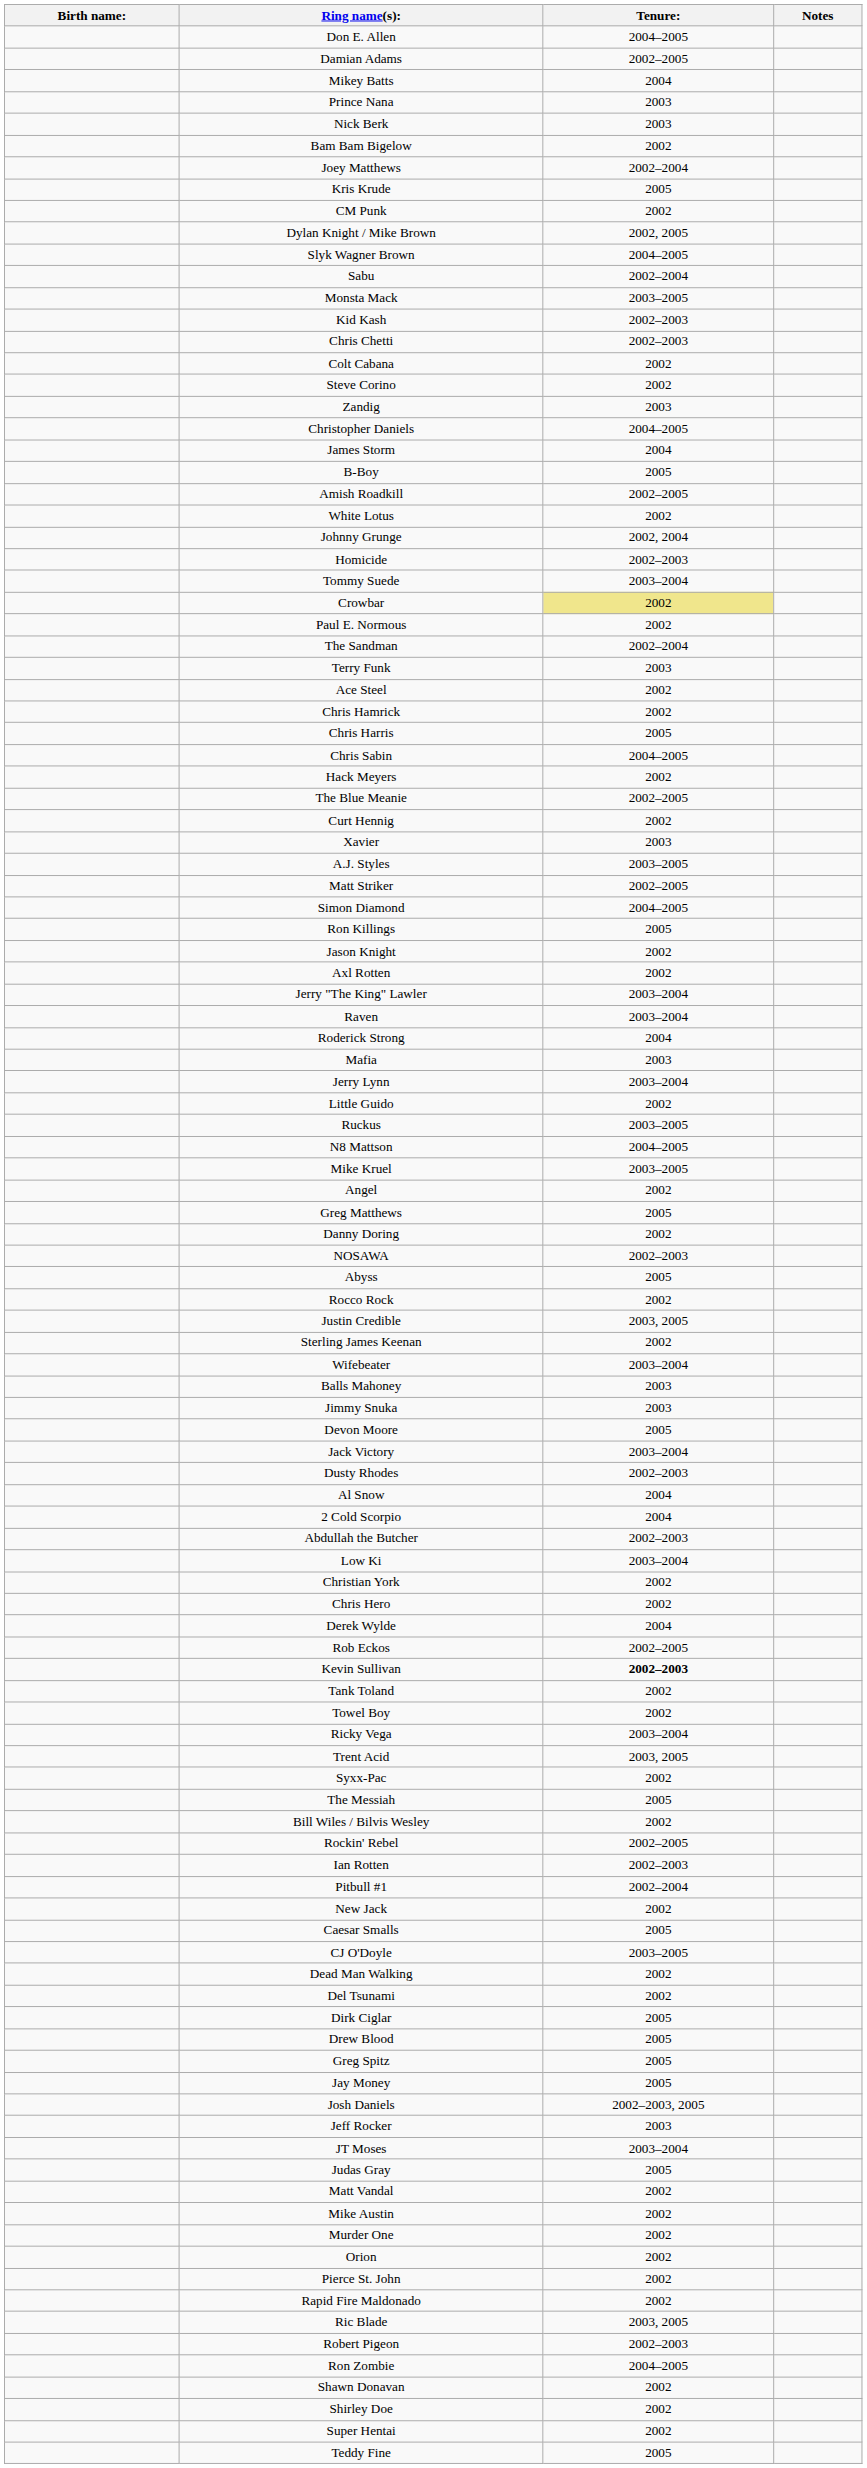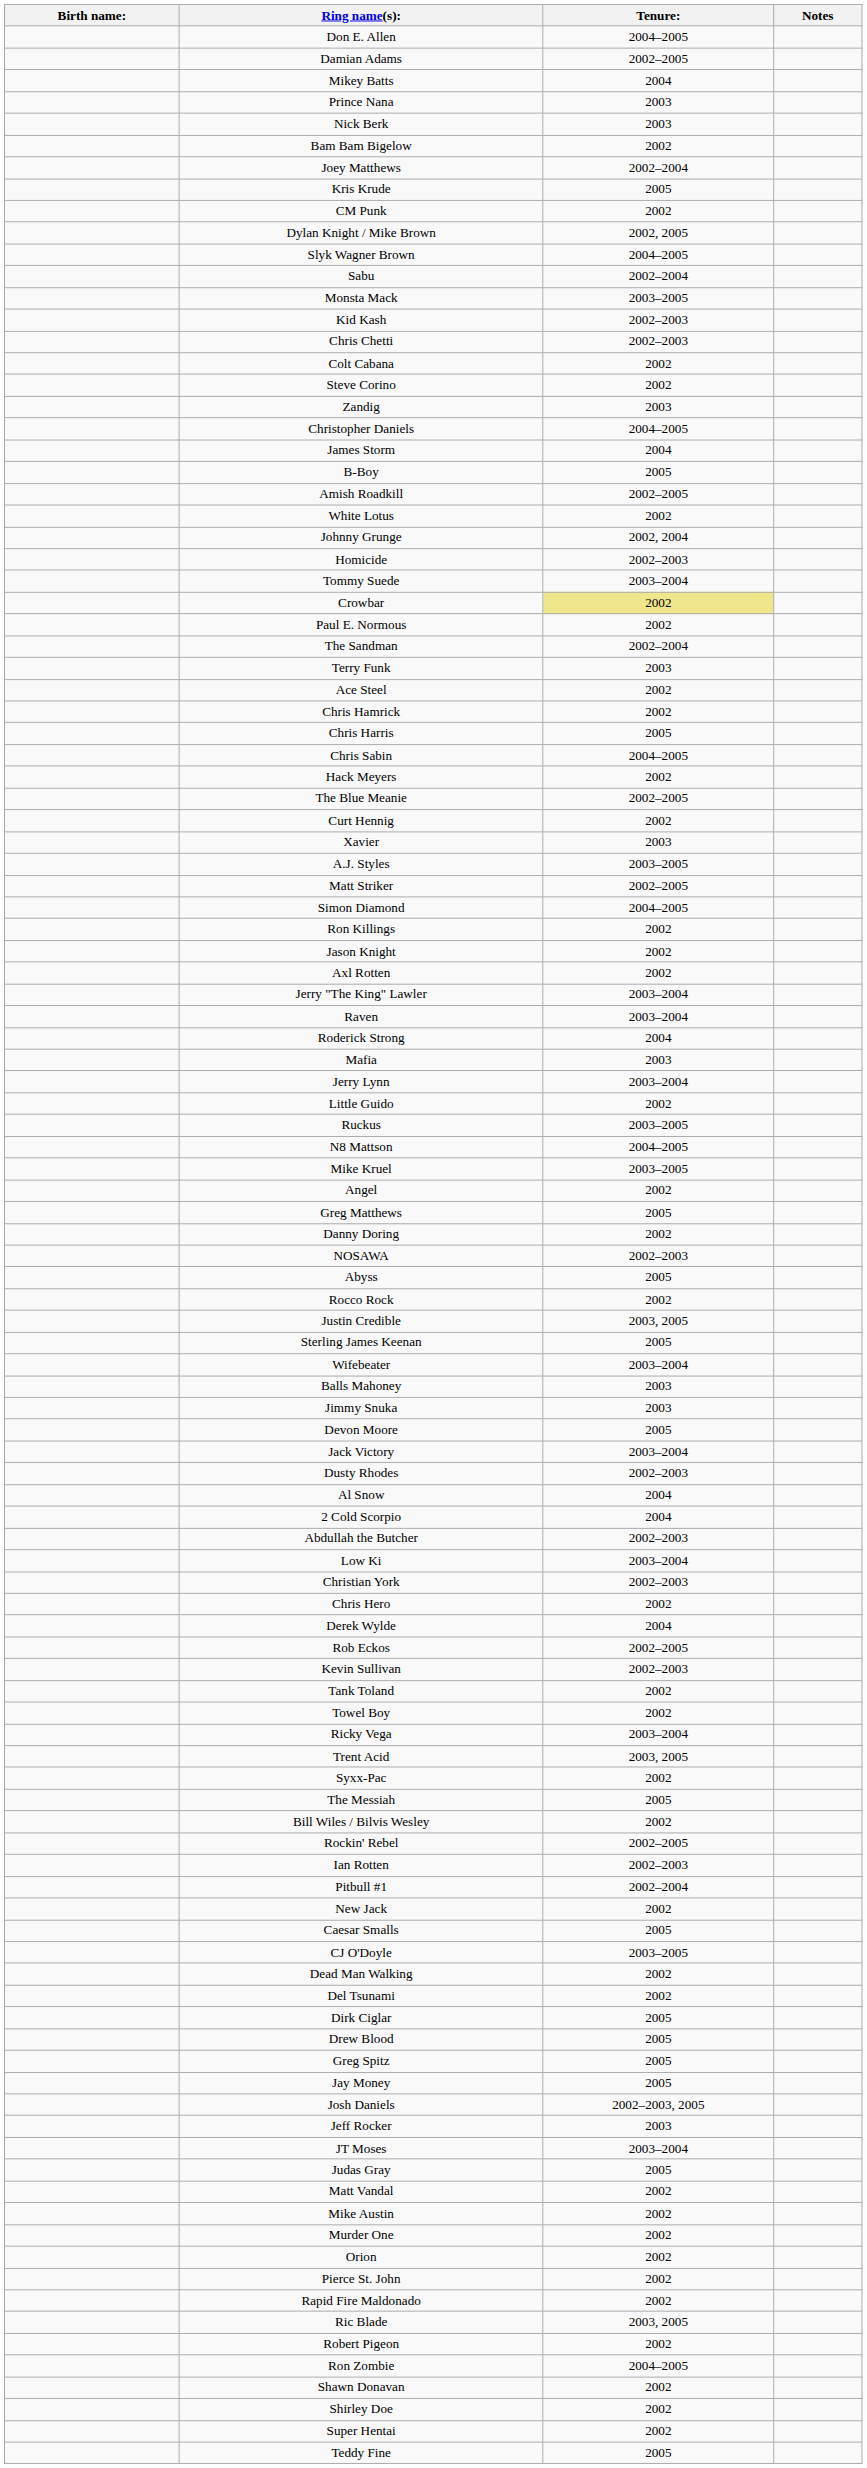 <table class="sortable wikitable" style="font-size:85%; text-align:center; width:70%;">
 <tr>
 <th>Birth name:</th>
 <th><a href='#'>Ring name</a>(s):</th>
 <th>Tenure:</th>
 <th>Notes</th>
 </tr>
 <tr>
 <td></td>
 <td>Don E. Allen</td>
 <td sort>2004–2005</td>
 <td></td>
 </tr>
 <tr>
 <td></td>
 <td>Damian Adams</td>
 <td sort>2002–2005</td>
 <td></td>
 </tr>
 <tr>
 <td></td>
 <td>Mikey Batts</td>
 <td sort>2004</td>
 <td></td>
 </tr>
 <tr>
 <td></td>
 <td>Prince Nana</td>
 <td sort>2003</td>
 <td></td>
 </tr>
 <tr>
 <td></td>
 <td>Nick Berk</td>
 <td sort>2003</td>
 <td></td>
 </tr>
 <tr>
 <td></td>
 <td>Bam Bam Bigelow</td>
 <td sort>2002</td>
 <td></td>
 </tr>
 <tr>
 <td></td>
 <td>Joey Matthews</td>
 <td sort>2002–2004</td>
 <td></td>
 </tr>
 <tr>
 <td></td>
 <td>Kris Krude</td>
 <td sort>2005</td>
 <td></td>
 </tr>
 <tr>
 <td></td>
 <td>CM Punk</td>
 <td sort>2002</td>
 <td></td>
 </tr>
 <tr>
 <td></td>
 <td>Dylan Knight / Mike Brown</td>
 <td sort>2002, 2005</td>
 <td></td>
 </tr>
 <tr>
 <td></td>
 <td>Slyk Wagner Brown</td>
 <td sort>2004–2005</td>
 <td></td>
 </tr>
 <tr>
 <td></td>
 <td>Sabu</td>
 <td sort>2002–2004</td>
 <td></td>
 </tr>
 <tr>
 <td></td>
 <td>Monsta Mack</td>
 <td sort>2003–2005</td>
 <td></td>
 </tr>
 <tr>
 <td></td>
 <td>Kid Kash</td>
 <td sort>2002–2003</td>
 <td></td>
 </tr>
 <tr>
 <td></td>
 <td>Chris Chetti</td>
 <td sort>2002–2003</td>
 <td></td>
 </tr>
 <tr>
 <td></td>
 <td>Colt Cabana</td>
 <td sort>2002</td>
 <td></td>
 </tr>
 <tr>
 <td></td>
 <td>Steve Corino</td>
 <td sort>2002</td>
 <td></td>
 </tr>
 <tr>
 <td></td>
 <td>Zandig</td>
 <td sort>2003</td>
 <td></td>
 </tr>
 <tr>
 <td></td>
 <td>Christopher Daniels</td>
 <td sort>2004–2005</td>
 <td></td>
 </tr>
 <tr>
 <td></td>
 <td>James Storm</td>
 <td sort>2004</td>
 <td></td>
 </tr>
 <tr>
 <td></td>
 <td>B-Boy</td>
 <td sort>2005</td>
 <td></td>
 </tr>
 <tr>
 <td></td>
 <td>Amish Roadkill</td>
 <td sort>2002–2005</td>
 <td></td>
 </tr>
 <tr>
 <td></td>
 <td>White Lotus</td>
 <td sort>2002</td>
 <td></td>
 </tr>
 <tr>
 <td></td>
 <td>Johnny Grunge</td>
 <td sort>2002, 2004</td>
 <td></td>
 </tr>
 <tr>
 <td></td>
 <td>Homicide</td>
 <td sort>2002–2003</td>
 <td></td>
 </tr>
 <tr>
 <td></td>
 <td>Tommy Suede</td>
 <td sort>2003–2004</td>
 <td></td>
 </tr>
 <tr>
 <td></td>
 <td>Crowbar</td>
 <td sort style="background: khaki;">2002</td>
 <td></td>
 </tr>
 <tr>
 <td></td>
 <td>Paul E. Normous</td>
 <td sort>2002</td>
 <td></td>
 </tr>
 <tr>
 <td></td>
 <td>The Sandman</td>
 <td sort>2002–2004</td>
 <td></td>
 </tr>
 <tr>
 <td></td>
 <td>Terry Funk</td>
 <td sort>2003</td>
 <td></td>
 </tr>
 <tr>
 <td></td>
 <td>Ace Steel</td>
 <td sort>2002</td>
 <td></td>
 </tr>
 <tr>
 <td></td>
 <td>Chris Hamrick</td>
 <td sort>2002</td>
 <td></td>
 </tr>
 <tr>
 <td></td>
 <td>Chris Harris</td>
 <td sort>2005</td>
 <td></td>
 </tr>
 <tr>
 <td></td>
 <td>Chris Sabin</td>
 <td sort>2004–2005</td>
 <td></td>
 </tr>
 <tr>
 <td></td>
 <td>Hack Meyers</td>
 <td sort>2002</td>
 <td></td>
 </tr>
 <tr>
 <td></td>
 <td>The Blue Meanie</td>
 <td sort>2002–2005</td>
 <td></td>
 </tr>
 <tr>
 <td></td>
 <td>Curt Hennig</td>
 <td sort>2002</td>
 <td></td>
 </tr>
 <tr>
 <td></td>
 <td>Xavier</td>
 <td sort>2003</td>
 <td></td>
 </tr>
 <tr>
 <td></td>
 <td>A.J. Styles</td>
 <td sort>2003–2005</td>
 <td></td>
 </tr>
 <tr>
 <td></td>
 <td>Matt Striker</td>
 <td sort>2002–2005</td>
 <td></td>
 </tr>
 <tr>
 <td></td>
 <td>Simon Diamond</td>
 <td sort>2004–2005</td>
 <td></td>
 </tr>
 <tr>
 <td></td>
 <td>Ron Killings</td>
-<td sort>2005</td>
+<td sort>2002</td>
 <td></td>
 </tr>
 <tr>
 <td></td>
 <td>Jason Knight</td>
 <td sort>2002</td>
 <td></td>
 </tr>
 <tr>
 <td></td>
 <td>Axl Rotten</td>
 <td sort>2002</td>
 <td></td>
 </tr>
 <tr>
 <td></td>
 <td>Jerry "The King" Lawler</td>
 <td sort>2003–2004</td>
 <td></td>
 </tr>
 <tr>
 <td></td>
 <td>Raven</td>
 <td sort>2003–2004</td>
 <td></td>
 </tr>
 <tr>
 <td></td>
 <td>Roderick Strong</td>
 <td sort>2004</td>
 <td></td>
 </tr>
 <tr>
 <td></td>
 <td>Mafia</td>
 <td sort>2003</td>
 <td></td>
 </tr>
 <tr>
 <td></td>
 <td>Jerry Lynn</td>
 <td sort>2003–2004</td>
 <td></td>
 </tr>
 <tr>
 <td></td>
 <td>Little Guido</td>
 <td sort>2002</td>
 <td></td>
 </tr>
 <tr>
 <td></td>
 <td>Ruckus</td>
 <td sort>2003–2005</td>
 <td></td>
 </tr>
 <tr>
 <td></td>
 <td>N8 Mattson</td>
 <td sort>2004–2005</td>
 <td></td>
 </tr>
 <tr>
 <td></td>
 <td>Mike Kruel</td>
 <td sort>2003–2005</td>
 <td></td>
 </tr>
 <tr>
 <td></td>
 <td>Angel</td>
 <td sort>2002</td>
 <td></td>
 </tr>
 <tr>
 <td></td>
 <td>Greg Matthews</td>
 <td sort>2005</td>
 <td></td>
 </tr>
 <tr>
 <td></td>
 <td>Danny Doring</td>
 <td sort>2002</td>
 <td></td>
 </tr>
 <tr>
 <td></td>
 <td>NOSAWA</td>
 <td sort>2002–2003</td>
 <td></td>
 </tr>
 <tr>
 <td></td>
 <td>Abyss</td>
 <td sort>2005</td>
 <td></td>
 </tr>
 <tr>
 <td></td>
 <td>Rocco Rock</td>
 <td sort>2002</td>
 <td></td>
 </tr>
 <tr>
 <td></td>
 <td>Justin Credible</td>
 <td sort>2003, 2005</td>
 <td></td>
 </tr>
 <tr>
 <td></td>
 <td>Sterling James Keenan</td>
-<td sort>2002</td>
+<td sort>2005</td>
 <td></td>
 </tr>
 <tr>
 <td></td>
 <td>Wifebeater</td>
 <td sort>2003–2004</td>
 <td></td>
 </tr>
 <tr>
 <td></td>
 <td>Balls Mahoney</td>
 <td sort>2003</td>
 <td></td>
 </tr>
 <tr>
 <td></td>
 <td>Jimmy Snuka</td>
 <td sort>2003</td>
 <td></td>
 </tr>
 <tr>
 <td></td>
 <td>Devon Moore</td>
 <td sort>2005</td>
 <td></td>
 </tr>
 <tr>
 <td></td>
 <td>Jack Victory</td>
 <td sort>2003–2004</td>
 <td></td>
 </tr>
 <tr>
 <td></td>
 <td>Dusty Rhodes</td>
 <td sort>2002–2003</td>
 <td></td>
 </tr>
 <tr>
 <td></td>
 <td>Al Snow</td>
 <td sort>2004</td>
 <td></td>
 </tr>
 <tr>
 <td></td>
 <td>2 Cold Scorpio</td>
 <td sort>2004</td>
 <td></td>
 </tr>
 <tr>
 <td></td>
 <td>Abdullah the Butcher</td>
 <td sort>2002–2003</td>
 <td></td>
 </tr>
 <tr>
 <td></td>
 <td>Low Ki</td>
 <td sort>2003–2004</td>
 <td></td>
 </tr>
 <tr>
 <td></td>
 <td>Christian York</td>
-<td sort>2002</td>
+<td sort>2002–2003</td>
 <td></td>
 </tr>
 <tr>
 <td></td>
 <td>Chris Hero</td>
 <td sort>2002</td>
 <td></td>
 </tr>
 <tr>
 <td></td>
 <td>Derek Wylde</td>
 <td sort>2004</td>
 <td></td>
 </tr>
 <tr>
 <td></td>
 <td>Rob Eckos</td>
 <td sort>2002–2005</td>
 <td></td>
 </tr>
 <tr>
 <td></td>
 <td>Kevin Sullivan</td>
-<td sort><strong>2002–2003</strong></td>
+<td sort>2002–2003</td>
 <td></td>
 </tr>
 <tr>
 <td></td>
 <td>Tank Toland</td>
 <td sort>2002</td>
 <td></td>
 </tr>
 <tr>
 <td></td>
 <td>Towel Boy</td>
 <td sort>2002</td>
 <td></td>
 </tr>
 <tr>
 <td></td>
 <td>Ricky Vega</td>
 <td sort>2003–2004</td>
 <td></td>
 </tr>
 <tr>
 <td></td>
 <td>Trent Acid</td>
 <td sort>2003, 2005</td>
 <td></td>
 </tr>
 <tr>
 <td></td>
 <td>Syxx-Pac</td>
 <td sort>2002</td>
 <td></td>
 </tr>
 <tr>
 <td></td>
 <td>The Messiah</td>
 <td sort>2005</td>
 <td></td>
 </tr>
 <tr>
 <td></td>
 <td>Bill Wiles / Bilvis Wesley</td>
 <td sort>2002</td>
 <td></td>
 </tr>
 <tr>
 <td></td>
 <td>Rockin' Rebel</td>
 <td sort>2002–2005</td>
 <td></td>
 </tr>
 <tr>
 <td></td>
 <td>Ian Rotten</td>
 <td sort>2002–2003</td>
 <td></td>
 </tr>
 <tr>
 <td></td>
 <td>Pitbull #1</td>
 <td sort>2002–2004</td>
 <td></td>
 </tr>
 <tr>
 <td></td>
 <td>New Jack</td>
 <td sort>2002</td>
 <td></td>
 </tr>
 <tr>
 <td></td>
 <td>Caesar Smalls</td>
 <td sort>2005</td>
 <td></td>
 </tr>
 <tr>
 <td></td>
 <td>CJ O'Doyle</td>
 <td sort>2003–2005</td>
 <td></td>
 </tr>
 <tr>
 <td></td>
 <td>Dead Man Walking</td>
 <td sort>2002</td>
 <td></td>
 </tr>
 <tr>
 <td></td>
 <td>Del Tsunami</td>
 <td sort>2002</td>
 <td></td>
 </tr>
 <tr>
 <td></td>
 <td>Dirk Ciglar</td>
 <td sort>2005</td>
 <td></td>
 </tr>
 <tr>
 <td></td>
 <td>Drew Blood</td>
 <td sort>2005</td>
 <td></td>
 </tr>
 <tr>
 <td></td>
 <td>Greg Spitz</td>
 <td sort>2005</td>
 <td></td>
 </tr>
 <tr>
 <td></td>
 <td>Jay Money</td>
 <td sort>2005</td>
 <td></td>
 </tr>
 <tr>
 <td></td>
 <td>Josh Daniels</td>
 <td sort>2002–2003, 2005</td>
 <td></td>
 </tr>
 <tr>
 <td></td>
 <td>Jeff Rocker</td>
 <td sort>2003</td>
 <td></td>
 </tr>
 <tr>
 <td></td>
 <td>JT Moses</td>
 <td sort>2003–2004</td>
 <td></td>
 </tr>
 <tr>
 <td></td>
 <td>Judas Gray</td>
 <td sort>2005</td>
 <td></td>
 </tr>
 <tr>
 <td></td>
 <td>Matt Vandal</td>
 <td sort>2002</td>
 <td></td>
 </tr>
 <tr>
 <td></td>
 <td>Mike Austin</td>
 <td sort>2002</td>
 <td></td>
 </tr>
 <tr>
 <td></td>
 <td>Murder One</td>
 <td sort>2002</td>
 <td></td>
 </tr>
 <tr>
 <td></td>
 <td>Orion</td>
 <td sort>2002</td>
 <td></td>
 </tr>
 <tr>
 <td></td>
 <td>Pierce St. John</td>
 <td sort>2002</td>
 <td></td>
 </tr>
 <tr>
 <td></td>
 <td>Rapid Fire Maldonado</td>
 <td sort>2002</td>
 <td></td>
 </tr>
 <tr>
 <td></td>
 <td>Ric Blade</td>
 <td sort>2003, 2005</td>
 <td></td>
 </tr>
 <tr>
 <td></td>
 <td>Robert Pigeon</td>
-<td sort>2002–2003</td>
+<td sort>2002</td>
 <td></td>
 </tr>
 <tr>
 <td></td>
 <td>Ron Zombie</td>
 <td sort>2004–2005</td>
 <td></td>
 </tr>
 <tr>
 <td></td>
 <td>Shawn Donavan</td>
 <td sort>2002</td>
 <td></td>
 </tr>
 <tr>
 <td></td>
 <td>Shirley Doe</td>
 <td sort>2002</td>
 <td></td>
 </tr>
 <tr>
 <td></td>
 <td>Super Hentai</td>
 <td sort>2002</td>
 <td></td>
 </tr>
 <tr>
 <td></td>
 <td>Teddy Fine</td>
 <td sort>2005</td>
 <td></td>
 </tr>
 </table>
